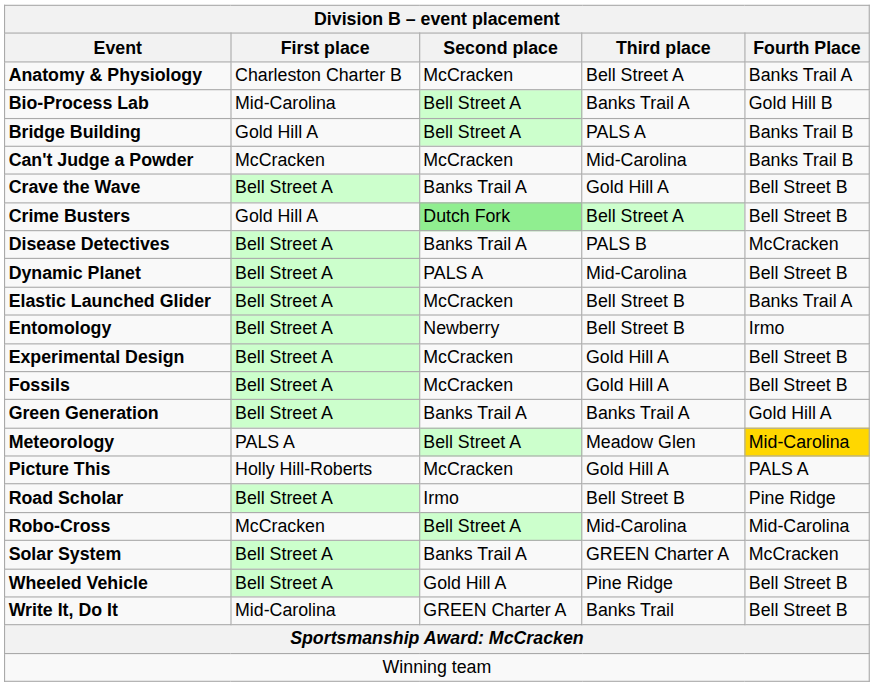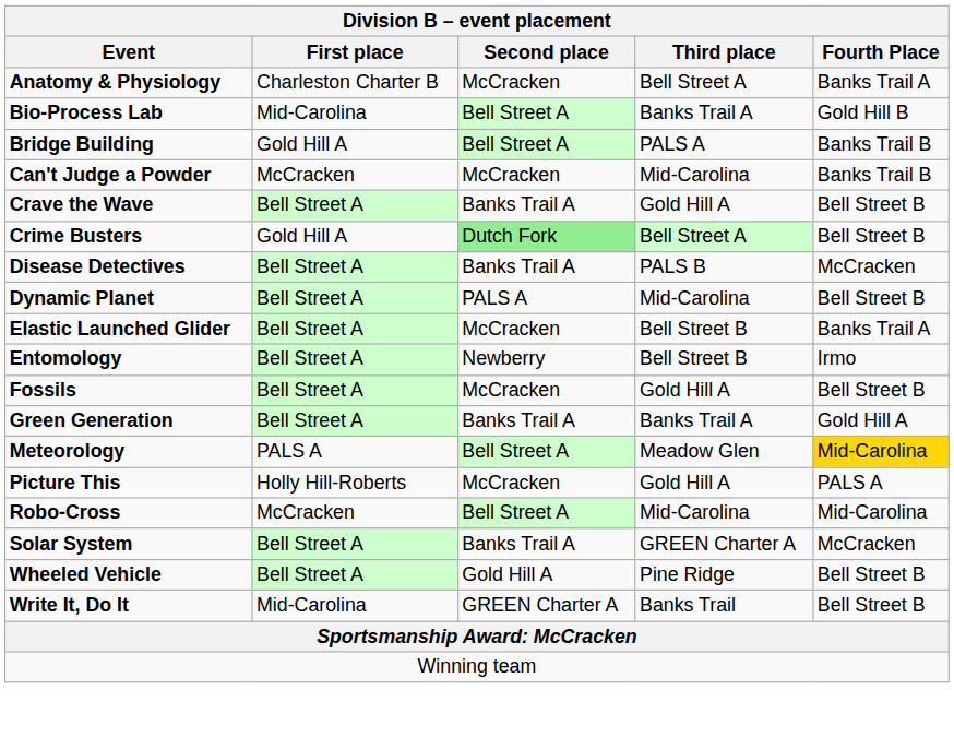 <table class="wikitable collapsible collapsed" style="float:left; width:780px">
 <tr>
 <th colspan=5>Division B – event placement</th>
 </tr>
 <tr>
 <th>Event</th>
 <th>First place</th>
 <th>Second place</th>
 <th>Third place</th>
 <th>Fourth Place</th>
 </tr>
 <tr>
 <td><strong>Anatomy & Physiology</strong></td>
 <td>Charleston Charter B</td>
 <td>McCracken</td>
 <td>Bell Street A</td>
 <td>Banks Trail A</td>
 </tr>
 <tr>
 <td><strong>Bio-Process Lab</strong></td>
 <td>Mid-Carolina</td>
 <td style="background: #ccffcc">Bell Street A</td>
 <td>Banks Trail A</td>
 <td>Gold Hill B</td>
 </tr>
 <tr>
 <td><strong>Bridge Building</strong></td>
 <td>Gold Hill A</td>
 <td style="background: #ccffcc">Bell Street A</td>
 <td>PALS A</td>
 <td>Banks Trail B</td>
 </tr>
 <tr>
 <td><strong>Can't Judge a Powder</strong></td>
 <td>McCracken</td>
 <td>McCracken</td>
 <td>Mid-Carolina</td>
 <td>Banks Trail B</td>
 </tr>
 <tr>
 <td><strong>Crave the Wave</strong></td>
 <td style="background: #ccffcc">Bell Street A</td>
 <td>Banks Trail A</td>
 <td>Gold Hill A</td>
 <td>Bell Street B</td>
 </tr>
 <tr>
 <td><strong>Crime Busters</strong></td>
 <td>Gold Hill A</td>
 <td style="background: lightgreen;">Dutch Fork</td>
 <td style="background: #ccffcc">Bell Street A</td>
 <td>Bell Street B</td>
 </tr>
 <tr>
 <td><strong>Disease Detectives</strong></td>
 <td style="background: #ccffcc">Bell Street A</td>
 <td>Banks Trail A</td>
 <td>PALS B</td>
 <td>McCracken</td>
 </tr>
 <tr>
 <td><strong>Dynamic Planet</strong></td>
 <td style="background: #ccffcc">Bell Street A</td>
 <td>PALS A</td>
 <td>Mid-Carolina</td>
 <td>Bell Street B</td>
 </tr>
 <tr>
 <td><strong>Elastic Launched Glider</strong></td>
 <td style="background: #ccffcc">Bell Street A</td>
 <td>McCracken</td>
 <td>Bell Street B</td>
 <td>Banks Trail A</td>
 </tr>
 <tr>
 <td><strong>Entomology</strong></td>
 <td style="background: #ccffcc">Bell Street A</td>
 <td>Newberry</td>
 <td>Bell Street B</td>
 <td>Irmo</td>
 </tr>
 <tr>
-<td><strong>Experimental Design</strong></td>
-<td style="background: #ccffcc">Bell Street A</td>
-<td>McCracken</td>
-<td>Gold Hill A</td>
-<td>Bell Street B</td>
-</tr>
-<tr>
 <td><strong>Fossils</strong></td>
 <td style="background: #ccffcc">Bell Street A</td>
 <td>McCracken</td>
 <td>Gold Hill A</td>
 <td>Bell Street B</td>
 </tr>
 <tr>
 <td><strong>Green Generation</strong></td>
 <td style="background: #ccffcc">Bell Street A</td>
 <td>Banks Trail A</td>
 <td>Banks Trail A</td>
 <td>Gold Hill A</td>
 </tr>
 <tr>
 <td><strong>Meteorology</strong></td>
 <td>PALS A</td>
 <td style="background: #ccffcc">Bell Street A</td>
 <td>Meadow Glen</td>
 <td style="background: gold;">Mid-Carolina</td>
 </tr>
 <tr>
 <td><strong>Picture This</strong></td>
 <td>Holly Hill-Roberts</td>
 <td>McCracken</td>
 <td>Gold Hill A</td>
 <td>PALS A</td>
-</tr>
-<tr>
-<td><strong>Road Scholar</strong></td>
-<td style="background: #ccffcc">Bell Street A</td>
-<td>Irmo</td>
-<td>Bell Street B</td>
-<td>Pine Ridge</td>
 </tr>
 <tr>
 <td><strong>Robo-Cross</strong></td>
 <td>McCracken</td>
 <td style="background: #ccffcc">Bell Street A</td>
 <td>Mid-Carolina</td>
 <td>Mid-Carolina</td>
 </tr>
 <tr>
 <td><strong>Solar System</strong></td>
 <td style="background: #ccffcc">Bell Street A</td>
 <td>Banks Trail A</td>
 <td>GREEN Charter A</td>
 <td>McCracken</td>
 </tr>
 <tr>
 <td><strong>Wheeled Vehicle</strong></td>
 <td style="background: #ccffcc">Bell Street A</td>
 <td>Gold Hill A</td>
 <td>Pine Ridge</td>
 <td>Bell Street B</td>
 </tr>
 <tr>
 <td><strong>Write It, Do It</strong></td>
 <td>Mid-Carolina</td>
 <td>GREEN Charter A</td>
 <td>Banks Trail</td>
 <td>Bell Street B</td>
 </tr>
 <tr>
 <th colspan=5><em>Sportsmanship Award: McCracken</em></th>
 </tr>
 <tr>
 <td colspan=5 style=text-align:center> Winning team</td>
 </tr>
 </table>
